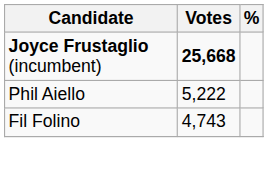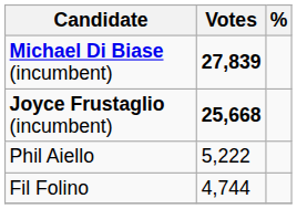 <table class="wikitable">
 <tr>
 <th bgcolor="#DDDDFF" width="150px">Candidate</th>
 <th bgcolor="#DDDDFF">Votes</th>
 <th bgcolor="#DDDDFF">%</th>
+</tr>
+<tr>
+<td><strong><a href='#'>Michael Di Biase</a></strong> (incumbent)</td>
+<td><strong>27,839</strong></td>
+<td></td>
 </tr>
 <tr>
 <td><strong>Joyce Frustaglio</strong> (incumbent)</td>
 <td><strong>25,668</strong></td>
 <td></td>
 </tr>
 <tr>
 <td>Phil Aiello</td>
 <td>5,222</td>
 <td></td>
 </tr>
 <tr>
 <td>Fil Folino</td>
-<td>4,743</td>
+<td>4,744</td>
 <td></td>
 </tr>
 <tr>
 </tr>
 </table>
